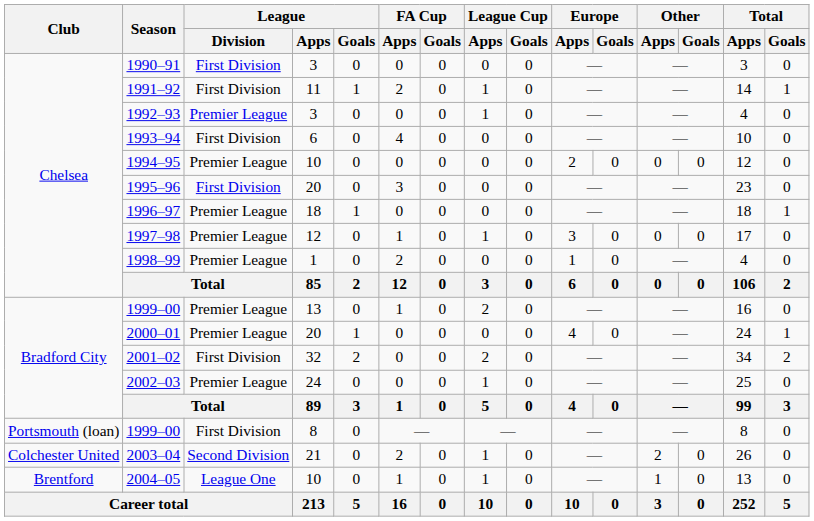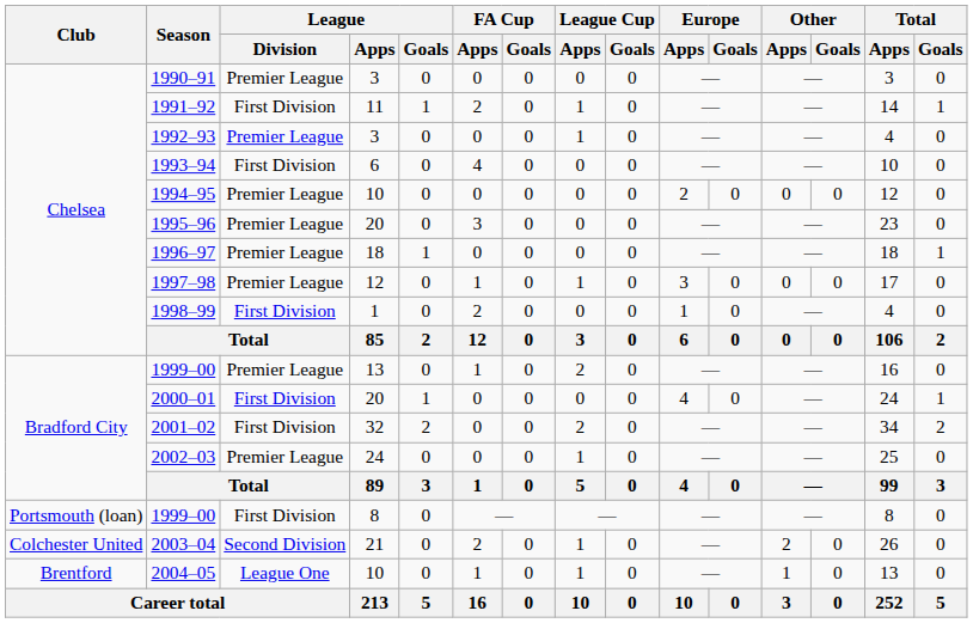 <table class="wikitable" style="text-align: center;">
 <tr>
 <th rowspan="2">Club</th>
 <th rowspan="2">Season</th>
 <th colspan="3">League</th>
 <th colspan="2">FA Cup</th>
 <th colspan="2">League Cup</th>
 <th colspan="2">Europe</th>
 <th colspan="2">Other</th>
 <th colspan="2">Total</th>
 </tr>
 <tr>
 <th>Division</th>
 <th>Apps</th>
 <th>Goals</th>
 <th>Apps</th>
 <th>Goals</th>
 <th>Apps</th>
 <th>Goals</th>
 <th>Apps</th>
 <th>Goals</th>
 <th>Apps</th>
 <th>Goals</th>
 <th>Apps</th>
 <th>Goals</th>
 </tr>
 <tr>
 <td rowspan="10"><a href='#'>Chelsea</a></td>
 <td><a href='#'>1990–91</a></td>
-<td><a href='#'>First Division</a></td>
+<td>Premier League</td>
 <td>3</td>
 <td>0</td>
 <td>0</td>
 <td>0</td>
 <td>0</td>
 <td>0</td>
 <td colspan="2">—</td>
 <td colspan="2">—</td>
 <td>3</td>
 <td>0</td>
 </tr>
 <tr>
 <td><a href='#'>1991–92</a></td>
 <td>First Division</td>
 <td>11</td>
 <td>1</td>
 <td>2</td>
 <td>0</td>
 <td>1</td>
 <td>0</td>
 <td colspan="2">—</td>
 <td colspan="2">—</td>
 <td>14</td>
 <td>1</td>
 </tr>
 <tr>
 <td><a href='#'>1992–93</a></td>
 <td><a href='#'>Premier League</a></td>
 <td>3</td>
 <td>0</td>
 <td>0</td>
 <td>0</td>
 <td>1</td>
 <td>0</td>
 <td colspan="2">—</td>
 <td colspan="2">—</td>
 <td>4</td>
 <td>0</td>
 </tr>
 <tr>
 <td><a href='#'>1993–94</a></td>
 <td>First Division</td>
 <td>6</td>
 <td>0</td>
 <td>4</td>
 <td>0</td>
 <td>0</td>
 <td>0</td>
 <td colspan="2">—</td>
 <td colspan="2">—</td>
 <td>10</td>
 <td>0</td>
 </tr>
 <tr>
 <td><a href='#'>1994–95</a></td>
 <td>Premier League</td>
 <td>10</td>
 <td>0</td>
 <td>0</td>
 <td>0</td>
 <td>0</td>
 <td>0</td>
 <td>2</td>
 <td>0</td>
 <td>0</td>
 <td>0</td>
 <td>12</td>
 <td>0</td>
 </tr>
 <tr>
 <td><a href='#'>1995–96</a></td>
-<td><a href='#'>First Division</a></td>
+<td>Premier League</td>
 <td>20</td>
 <td>0</td>
 <td>3</td>
 <td>0</td>
 <td>0</td>
 <td>0</td>
 <td colspan="2">—</td>
 <td colspan="2">—</td>
 <td>23</td>
 <td>0</td>
 </tr>
 <tr>
 <td><a href='#'>1996–97</a></td>
 <td>Premier League</td>
 <td>18</td>
 <td>1</td>
 <td>0</td>
 <td>0</td>
 <td>0</td>
 <td>0</td>
 <td colspan="2">—</td>
 <td colspan="2">—</td>
 <td>18</td>
 <td>1</td>
 </tr>
 <tr>
 <td><a href='#'>1997–98</a></td>
 <td>Premier League</td>
 <td>12</td>
 <td>0</td>
 <td>1</td>
 <td>0</td>
 <td>1</td>
 <td>0</td>
 <td>3</td>
 <td>0</td>
 <td>0</td>
 <td>0</td>
 <td>17</td>
 <td>0</td>
 </tr>
 <tr>
 <td><a href='#'>1998–99</a></td>
-<td>Premier League</td>
+<td><a href='#'>First Division</a></td>
 <td>1</td>
 <td>0</td>
 <td>2</td>
 <td>0</td>
 <td>0</td>
 <td>0</td>
 <td>1</td>
 <td>0</td>
 <td colspan="2">—</td>
 <td>4</td>
 <td>0</td>
 </tr>
 <tr>
 <th colspan="2">Total</th>
 <th>85</th>
 <th>2</th>
 <th>12</th>
 <th>0</th>
 <th>3</th>
 <th>0</th>
 <th>6</th>
 <th>0</th>
 <th>0</th>
 <th>0</th>
 <th>106</th>
 <th>2</th>
 </tr>
 <tr>
 <td rowspan="5"><a href='#'>Bradford City</a></td>
 <td><a href='#'>1999–00</a></td>
 <td>Premier League</td>
 <td>13</td>
 <td>0</td>
 <td>1</td>
 <td>0</td>
 <td>2</td>
 <td>0</td>
 <td colspan="2">—</td>
 <td colspan="2">—</td>
 <td>16</td>
 <td>0</td>
 </tr>
 <tr>
 <td><a href='#'>2000–01</a></td>
-<td>Premier League</td>
+<td><a href='#'>First Division</a></td>
 <td>20</td>
 <td>1</td>
 <td>0</td>
 <td>0</td>
 <td>0</td>
 <td>0</td>
 <td>4</td>
 <td>0</td>
 <td colspan="2">—</td>
 <td>24</td>
 <td>1</td>
 </tr>
 <tr>
 <td><a href='#'>2001–02</a></td>
 <td>First Division</td>
 <td>32</td>
 <td>2</td>
 <td>0</td>
 <td>0</td>
 <td>2</td>
 <td>0</td>
 <td colspan="2">—</td>
 <td colspan="2">—</td>
 <td>34</td>
 <td>2</td>
 </tr>
 <tr>
 <td><a href='#'>2002–03</a></td>
 <td>Premier League</td>
 <td>24</td>
 <td>0</td>
 <td>0</td>
 <td>0</td>
 <td>1</td>
 <td>0</td>
 <td colspan="2">—</td>
 <td colspan="2">—</td>
 <td>25</td>
 <td>0</td>
 </tr>
 <tr>
 <th colspan="2">Total</th>
 <th>89</th>
 <th>3</th>
 <th>1</th>
 <th>0</th>
 <th>5</th>
 <th>0</th>
 <th>4</th>
 <th>0</th>
 <th colspan="2">—</th>
 <th>99</th>
 <th>3</th>
 </tr>
 <tr>
 <td><a href='#'>Portsmouth</a> (loan)</td>
 <td><a href='#'>1999–00</a></td>
 <td>First Division</td>
 <td>8</td>
 <td>0</td>
 <td colspan="2">—</td>
 <td colspan="2">—</td>
 <td colspan="2">—</td>
 <td colspan="2">—</td>
 <td>8</td>
 <td>0</td>
 </tr>
 <tr>
 <td><a href='#'>Colchester United</a></td>
 <td><a href='#'>2003–04</a></td>
 <td><a href='#'>Second Division</a></td>
 <td>21</td>
 <td>0</td>
 <td>2</td>
 <td>0</td>
 <td>1</td>
 <td>0</td>
 <td colspan="2">—</td>
 <td>2</td>
 <td>0</td>
 <td>26</td>
 <td>0</td>
 </tr>
 <tr>
 <td><a href='#'>Brentford</a></td>
 <td><a href='#'>2004–05</a></td>
 <td><a href='#'>League One</a></td>
 <td>10</td>
 <td>0</td>
 <td>1</td>
 <td>0</td>
 <td>1</td>
 <td>0</td>
 <td colspan="2">—</td>
 <td>1</td>
 <td>0</td>
 <td>13</td>
 <td>0</td>
 </tr>
 <tr>
 <th colspan="3">Career total</th>
 <th>213</th>
 <th>5</th>
 <th>16</th>
 <th>0</th>
 <th>10</th>
 <th>0</th>
 <th>10</th>
 <th>0</th>
 <th>3</th>
 <th>0</th>
 <th>252</th>
 <th>5</th>
 </tr>
 </table>
